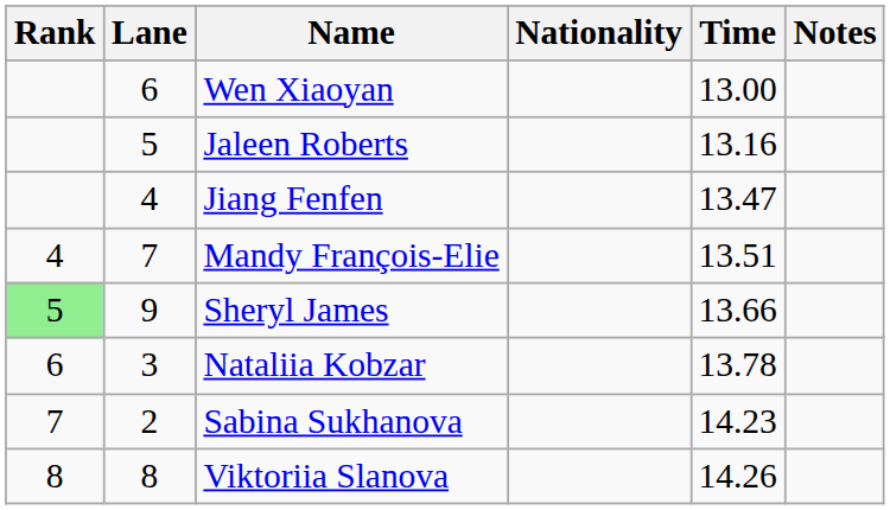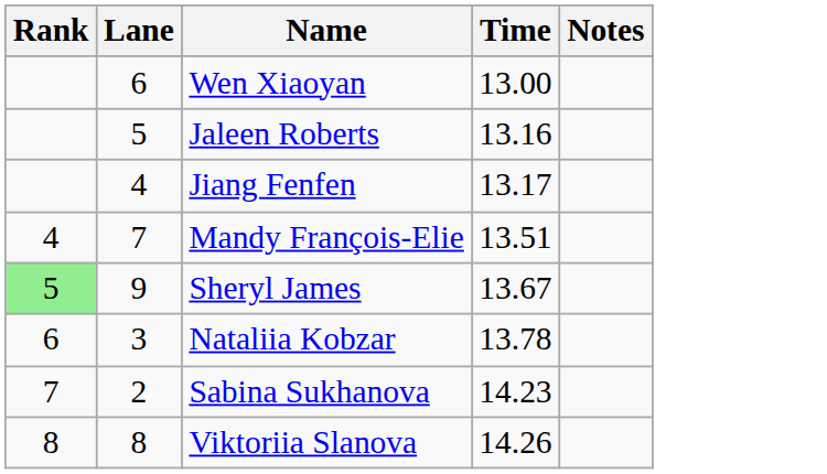 <table class="wikitable sortable" style="text-align:center">
 <tr>
 <th>Rank</th>
 <th>Lane</th>
 <th>Name</th>
-<th>Nationality</th>
 <th>Time</th>
 <th>Notes</th>
 </tr>
 <tr>
 <td></td>
 <td>6</td>
 <td align="left"><a href='#'>Wen Xiaoyan</a></td>
-<td align="left"></td>
 <td>13.00</td>
 <td><strong></strong></td>
 </tr>
 <tr>
 <td></td>
 <td>5</td>
 <td align="left"><a href='#'>Jaleen Roberts</a></td>
-<td align="left"></td>
 <td>13.16</td>
 <td></td>
 </tr>
 <tr>
 <td></td>
 <td>4</td>
 <td align="left"><a href='#'>Jiang Fenfen</a></td>
-<td align="left"></td>
-<td>13.47</td>
+<td>13.17</td>
 <td></td>
 </tr>
 <tr>
 <td>4</td>
 <td>7</td>
 <td align="left"><a href='#'>Mandy François-Elie</a></td>
-<td align="left"></td>
 <td>13.51</td>
 <td></td>
 </tr>
 <tr>
 <td style="background: lightgreen;">5</td>
 <td>9</td>
 <td align="left"><a href='#'>Sheryl James</a></td>
-<td align="left"></td>
-<td>13.66</td>
+<td>13.67</td>
 <td></td>
 </tr>
 <tr>
 <td>6</td>
 <td>3</td>
 <td align="left"><a href='#'>Nataliia Kobzar</a></td>
-<td align="left"></td>
 <td>13.78</td>
 <td></td>
 </tr>
 <tr>
 <td>7</td>
 <td>2</td>
 <td align="left"><a href='#'>Sabina Sukhanova</a></td>
-<td align="left"></td>
 <td>14.23</td>
 <td></td>
 </tr>
 <tr>
 <td>8</td>
 <td>8</td>
 <td align="left"><a href='#'>Viktoriia Slanova</a></td>
-<td align="left"></td>
 <td>14.26</td>
 <td></td>
 </tr>
 </table>
